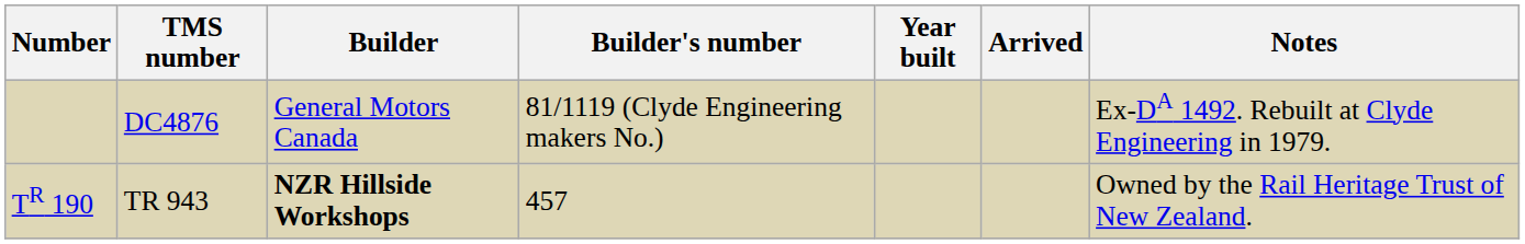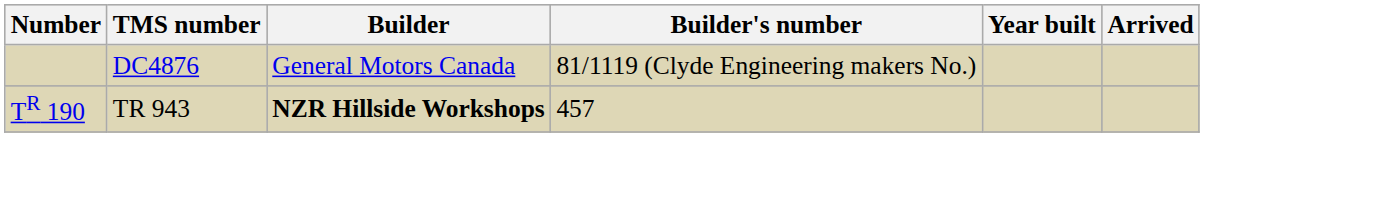 <table class="sortable wikitable" border="1">
 <tr>
 <th>Number</th>
 <th>TMS number</th>
 <th>Builder</th>
 <th>Builder's number</th>
 <th>Year built</th>
 <th>Arrived</th>
-<th>Notes</th>
 </tr>
 <tr style="background:#DED7B6;">
 <td></td>
 <td><a href='#'>DC4876</a></td>
 <td><a href='#'>General Motors Canada</a></td>
 <td>81/1119 (Clyde Engineering makers No.)</td>
 <td></td>
 <td></td>
-<td>Ex-<a href='#'>D<sup>A</sup> 1492</a>. Rebuilt at <a href='#'>Clyde Engineering</a> in 1979.</td>
 </tr>
 <tr style="background:#ded7b6;">
 <td><a href='#'>T<sup>R</sup> 190</a></td>
 <td>TR 943</td>
 <td><strong>NZR Hillside Workshops</strong></td>
 <td>457</td>
 <td></td>
 <td></td>
-<td>Owned by the <a href='#'>Rail Heritage Trust of New Zealand</a>.</td>
 </tr>
 </table>
